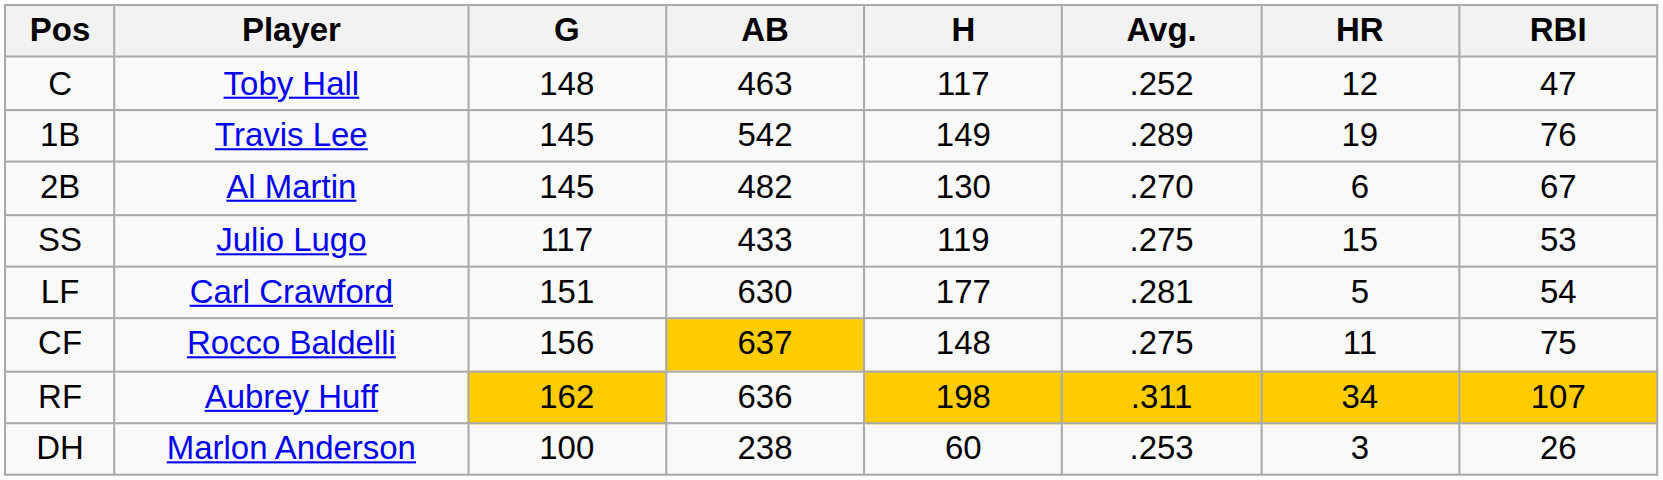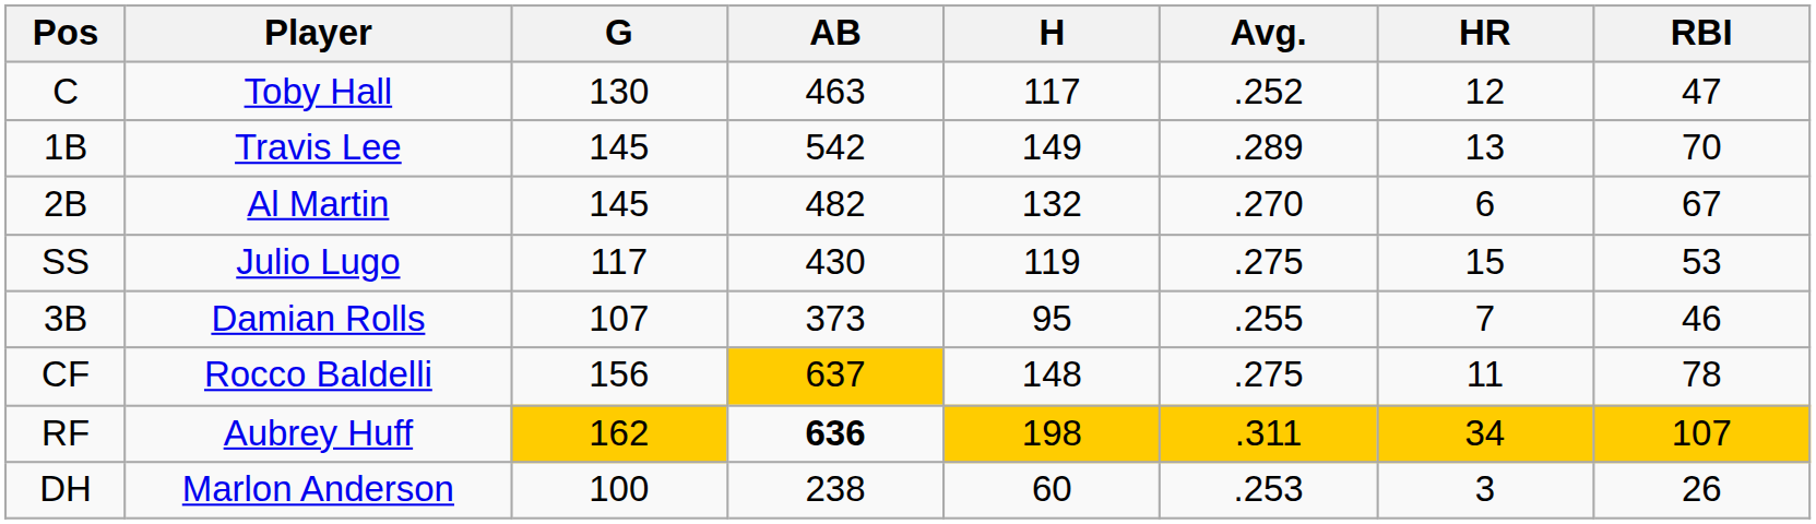 <table class="wikitable sortable">
 <tr>
 <th bgcolor="#DDDDFF" width="5%">Pos</th>
 <th bgcolor="#DDDDFF" width="16%">Player</th>
 <th bgcolor="#DDDDFF" width="9%">G</th>
 <th bgcolor="#DDDDFF" width="9%">AB</th>
 <th bgcolor="#DDDDFF" width="9%">H</th>
 <th bgcolor="#DDDDFF" width="9%">Avg.</th>
 <th bgcolor="#DDDDFF" width="9%">HR</th>
 <th bgcolor="#DDDDFF" width="9%">RBI</th>
 </tr>
 <tr align="center">
 <td>C</td>
 <td><a href='#'>Toby Hall</a></td>
-<td>148</td>
+<td>130</td>
 <td>463</td>
 <td>117</td>
 <td>.252</td>
 <td>12</td>
 <td>47</td>
 </tr>
 <tr align=center>
 <td>1B</td>
 <td><a href='#'>Travis Lee</a></td>
 <td>145</td>
 <td>542</td>
 <td>149</td>
 <td>.289</td>
-<td>19</td>
-<td>76</td>
+<td>13</td>
+<td>70</td>
 </tr>
 <tr align=center>
 <td>2B</td>
 <td><a href='#'>Al Martin</a></td>
 <td>145</td>
 <td>482</td>
-<td>130</td>
+<td>132</td>
 <td>.270</td>
 <td>6</td>
 <td>67</td>
 </tr>
 <tr align=center>
 <td>SS</td>
 <td><a href='#'>Julio Lugo</a></td>
 <td>117</td>
-<td>433</td>
+<td>430</td>
 <td>119</td>
 <td>.275</td>
 <td>15</td>
 <td>53</td>
 </tr>
 <tr align=center>
-<td>LF</td>
-<td><a href='#'>Carl Crawford</a></td>
-<td>151</td>
-<td>630</td>
-<td>177</td>
-<td>.281</td>
-<td>5</td>
-<td>54</td>
+<td>3B</td>
+<td><a href='#'>Damian Rolls</a></td>
+<td>107</td>
+<td>373</td>
+<td>95</td>
+<td>.255</td>
+<td>7</td>
+<td>46</td>
 </tr>
 <tr align=center>
 <td>CF</td>
 <td><a href='#'>Rocco Baldelli</a></td>
 <td>156</td>
 <td bgcolor="#FFCC00">637</td>
 <td>148</td>
 <td>.275</td>
 <td>11</td>
-<td>75</td>
+<td>78</td>
 </tr>
 <tr align=center>
 <td>RF</td>
 <td><a href='#'>Aubrey Huff</a></td>
 <td bgcolor="#FFCC00">162</td>
-<td>636</td>
+<td><strong>636</strong></td>
 <td bgcolor="#FFCC00">198</td>
 <td bgcolor="#FFCC00">.311</td>
 <td bgcolor="#FFCC00">34</td>
 <td bgcolor="#FFCC00">107</td>
 </tr>
 <tr align=center>
 <td>DH</td>
 <td><a href='#'>Marlon Anderson</a></td>
 <td>100</td>
 <td>238</td>
 <td>60</td>
 <td>.253</td>
 <td>3</td>
 <td>26</td>
 </tr>
 </table>
